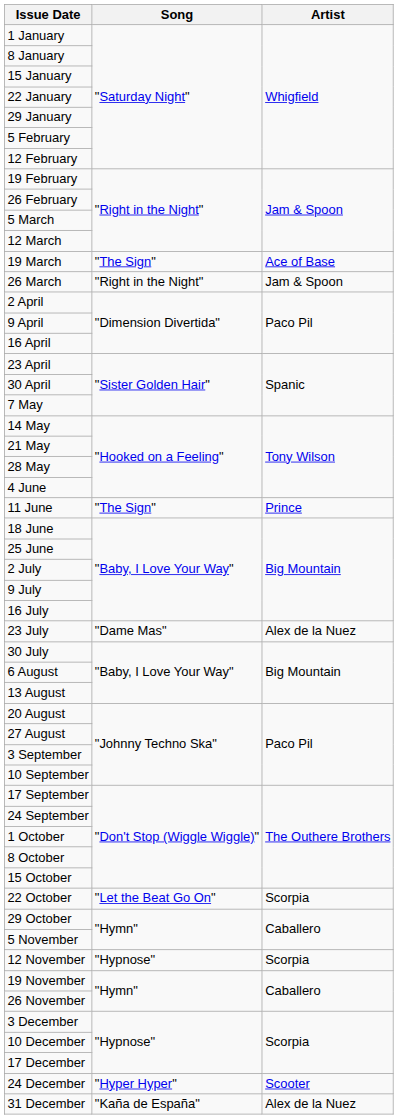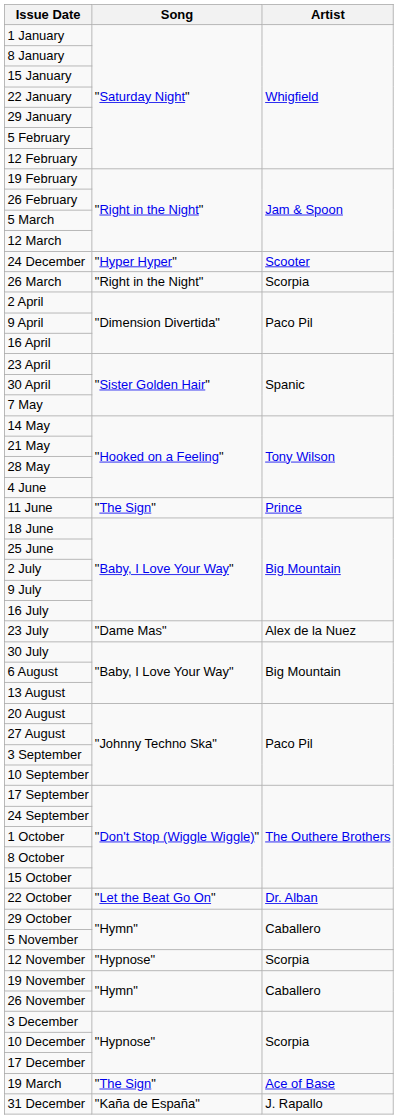 <table class="wikitable">
 <tr>
 <th>Issue Date</th>
 <th>Song</th>
 <th>Artist</th>
 </tr>
 <tr>
 <td>1 January</td>
 <td rowspan=7>"<a href='#'>Saturday Night</a>"</td>
 <td rowspan=7><a href='#'>Whigfield</a></td>
 </tr>
 <tr>
 <td>8 January</td>
 </tr>
 <tr>
 <td>15 January</td>
 </tr>
 <tr>
 <td>22 January</td>
 </tr>
 <tr>
 <td>29 January</td>
 </tr>
 <tr>
 <td>5 February</td>
 </tr>
 <tr>
 <td>12 February</td>
 </tr>
 <tr>
 <td>19 February</td>
 <td rowspan=4>"<a href='#'>Right in the Night</a>"</td>
 <td rowspan=4><a href='#'>Jam & Spoon</a></td>
 </tr>
 <tr>
 <td>26 February</td>
 </tr>
 <tr>
 <td>5 March</td>
 </tr>
 <tr>
 <td>12 March</td>
 </tr>
 <tr>
-<td>19 March</td>
-<td>"<a href='#'>The Sign</a>"</td>
-<td><a href='#'>Ace of Base</a></td>
+<td>24 December</td>
+<td>"<a href='#'>Hyper Hyper</a>"</td>
+<td><a href='#'>Scooter</a></td>
 </tr>
 <tr>
 <td>26 March</td>
 <td>"Right in the Night"</td>
-<td>Jam & Spoon</td>
+<td>Scorpia</td>
 </tr>
 <tr>
 <td>2 April</td>
 <td rowspan=3>"Dimension Divertida"</td>
 <td rowspan=3>Paco Pil</td>
 </tr>
 <tr>
 <td>9 April</td>
 </tr>
 <tr>
 <td>16 April</td>
 </tr>
 <tr>
 <td>23 April</td>
 <td rowspan=3>"<a href='#'>Sister Golden Hair</a>"</td>
 <td rowspan=3>Spanic</td>
 </tr>
 <tr>
 <td>30 April</td>
 </tr>
 <tr>
 <td>7 May</td>
 </tr>
 <tr>
 <td>14 May</td>
 <td rowspan=4>"<a href='#'>Hooked on a Feeling</a>"</td>
 <td rowspan=4><a href='#'>Tony Wilson</a></td>
 </tr>
 <tr>
 <td>21 May</td>
 </tr>
 <tr>
 <td>28 May</td>
 </tr>
 <tr>
 <td>4 June</td>
 </tr>
 <tr>
 <td>11 June</td>
 <td>"<a href='#'>The Sign</a>"</td>
 <td><a href='#'>Prince</a></td>
 </tr>
 <tr>
 <td>18 June</td>
 <td rowspan=5>"<a href='#'>Baby, I Love Your Way</a>"</td>
 <td rowspan=5><a href='#'>Big Mountain</a></td>
 </tr>
 <tr>
 <td>25 June</td>
 </tr>
 <tr>
 <td>2 July</td>
 </tr>
 <tr>
 <td>9 July</td>
 </tr>
 <tr>
 <td>16 July</td>
 </tr>
 <tr>
 <td>23 July</td>
 <td>"Dame Mas"</td>
 <td>Alex de la Nuez</td>
 </tr>
 <tr>
 <td>30 July</td>
 <td rowspan=3>"Baby, I Love Your Way"</td>
 <td rowspan=3>Big Mountain</td>
 </tr>
 <tr>
 <td>6 August</td>
 </tr>
 <tr>
 <td>13 August</td>
 </tr>
 <tr>
 <td>20 August</td>
 <td rowspan=4>"Johnny Techno Ska"</td>
 <td rowspan=4>Paco Pil</td>
 </tr>
 <tr>
 <td>27 August</td>
 </tr>
 <tr>
 <td>3 September</td>
 </tr>
 <tr>
 <td>10 September</td>
 </tr>
 <tr>
 <td>17 September</td>
 <td rowspan=5>"<a href='#'>Don't Stop (Wiggle Wiggle)</a>"</td>
 <td rowspan=5><a href='#'>The Outhere Brothers</a></td>
 </tr>
 <tr>
 <td>24 September</td>
 </tr>
 <tr>
 <td>1 October</td>
 </tr>
 <tr>
 <td>8 October</td>
 </tr>
 <tr>
 <td>15 October</td>
 </tr>
 <tr>
 <td>22 October</td>
 <td>"<a href='#'>Let the Beat Go On</a>"</td>
-<td>Scorpia</td>
+<td><a href='#'>Dr. Alban</a></td>
 </tr>
 <tr>
 <td>29 October</td>
 <td rowspan=2>"Hymn"</td>
 <td rowspan=2>Caballero</td>
 </tr>
 <tr>
 <td>5 November</td>
 </tr>
 <tr>
 <td>12 November</td>
 <td>"Hypnose"</td>
 <td>Scorpia</td>
 </tr>
 <tr>
 <td>19 November</td>
 <td rowspan=2>"Hymn"</td>
 <td rowspan=2>Caballero</td>
 </tr>
 <tr>
 <td>26 November</td>
 </tr>
 <tr>
 <td>3 December</td>
 <td rowspan=3>"Hypnose"</td>
 <td rowspan=3>Scorpia</td>
 </tr>
 <tr>
 <td>10 December</td>
 </tr>
 <tr>
 <td>17 December</td>
 </tr>
 <tr>
-<td>24 December</td>
-<td>"<a href='#'>Hyper Hyper</a>"</td>
-<td><a href='#'>Scooter</a></td>
+<td>19 March</td>
+<td>"<a href='#'>The Sign</a>"</td>
+<td><a href='#'>Ace of Base</a></td>
 </tr>
 <tr>
 <td>31 December</td>
 <td>"Kaña de España"</td>
-<td>Alex de la Nuez</td>
+<td>J. Rapallo</td>
 </tr>
 </table>
